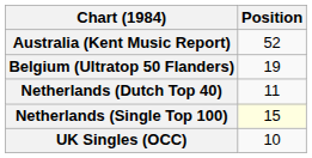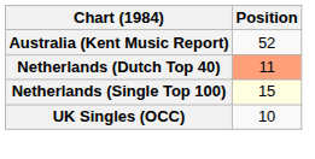 <table class="wikitable sortable plainrowheaders" style="text-align:center">
 <tr>
 <th>Chart (1984)</th>
 <th>Position</th>
 </tr>
 <tr>
 <th scope="row">Australia (Kent Music Report)</th>
 <td>52</td>
 </tr>
 <tr>
-<th scope="row">Belgium (Ultratop 50 Flanders)</th>
-<td>19</td>
-</tr>
-<tr>
 <th scope="row">Netherlands (Dutch Top 40)</th>
-<td>11</td>
+<td style="background: lightsalmon;">11</td>
 </tr>
 <tr>
 <th scope="row">Netherlands (Single Top 100)</th>
 <td style="background: lightyellow;">15</td>
 </tr>
 <tr>
 <th scope="row">UK Singles (OCC)</th>
 <td>10</td>
 </tr>
 </table>
